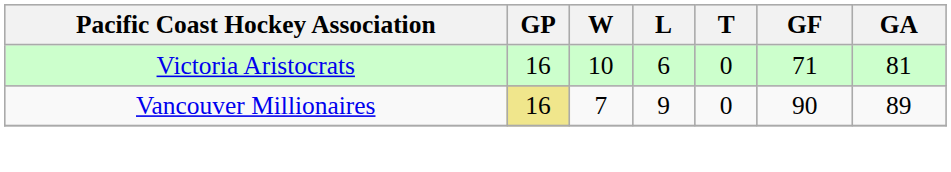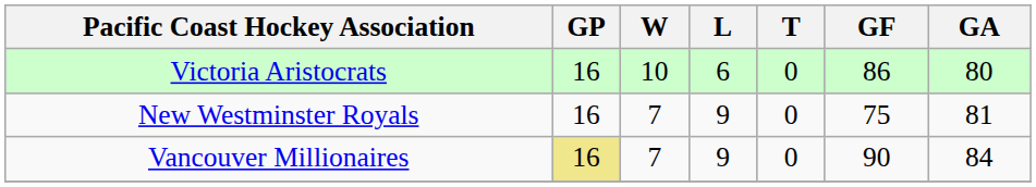 <table class="wikitable" style="text-align:center;">
 <tr>
 <th bgcolor="#DDDDFF" width="40%">Pacific Coast Hockey Association</th>
 <th bgcolor="#DDDDFF" width="5%">GP</th>
 <th bgcolor="#DDDDFF" width="5%">W</th>
 <th bgcolor="#DDDDFF" width="5%">L</th>
 <th bgcolor="#DDDDFF" width="5%">T</th>
 <th bgcolor="#DDDDFF" width="7.5%">GF</th>
 <th bgcolor="#DDDDFF" width="7.5%">GA</th>
 </tr>
 <tr bgcolor="#CFC">
 <td><a href='#'>Victoria Aristocrats</a></td>
 <td>16</td>
 <td>10</td>
 <td>6</td>
 <td>0</td>
-<td>71</td>
+<td>86</td>
+<td>80</td>
+</tr>
+<tr>
+<td><a href='#'>New Westminster Royals</a></td>
+<td>16</td>
+<td>7</td>
+<td>9</td>
+<td>0</td>
+<td>75</td>
 <td>81</td>
 </tr>
 <tr>
 <td><a href='#'>Vancouver Millionaires</a></td>
 <td style="background: khaki;">16</td>
 <td>7</td>
 <td>9</td>
 <td>0</td>
 <td>90</td>
-<td>89</td>
+<td>84</td>
 </tr>
 <tr>
 </tr>
 </table>
